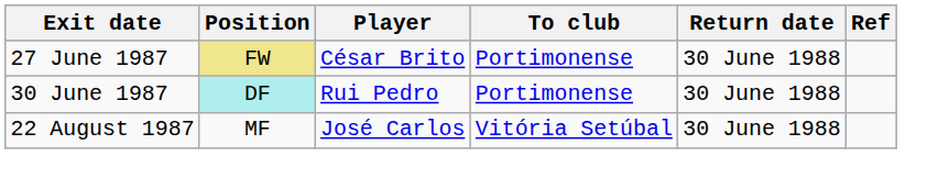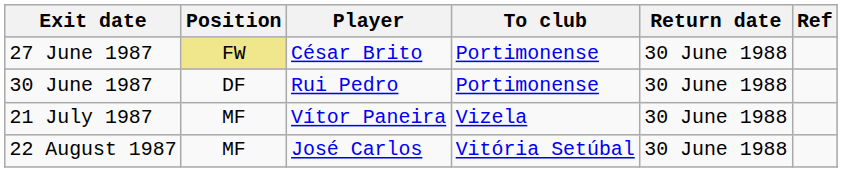 <table class="wikitable">
 <tr>
 <th>Exit date</th>
 <th>Position</th>
 <th>Player</th>
 <th>To club</th>
 <th>Return date</th>
 <th>Ref</th>
 </tr>
 <tr>
 <td>27 June 1987</td>
 <td style="background: khaki; text-align:center;">FW</td>
 <td style="text-align:left;"><a href='#'>César Brito</a></td>
 <td style="text-align:left;"><a href='#'>Portimonense</a></td>
 <td>30 June 1988</td>
 <td></td>
 </tr>
 <tr>
 <td>30 June 1987</td>
-<td style="background: paleturquoise; text-align:center;">DF</td>
+<td style="text-align:center;">DF</td>
 <td style="text-align:left;"><a href='#'>Rui Pedro</a></td>
 <td style="text-align:left;"><a href='#'>Portimonense</a></td>
+<td>30 June 1988</td>
+<td></td>
+</tr>
+<tr>
+<td>21 July 1987</td>
+<td style="text-align:center;">MF</td>
+<td style="text-align:left;"><a href='#'>Vítor Paneira</a></td>
+<td style="text-align:left;"><a href='#'>Vizela</a></td>
 <td>30 June 1988</td>
 <td></td>
 </tr>
 <tr>
 <td>22 August 1987</td>
 <td style="text-align:center;">MF</td>
 <td style="text-align:left;"><a href='#'>José Carlos</a></td>
 <td style="text-align:left;"><a href='#'>Vitória Setúbal</a></td>
 <td>30 June 1988</td>
 <td></td>
 </tr>
 </table>
